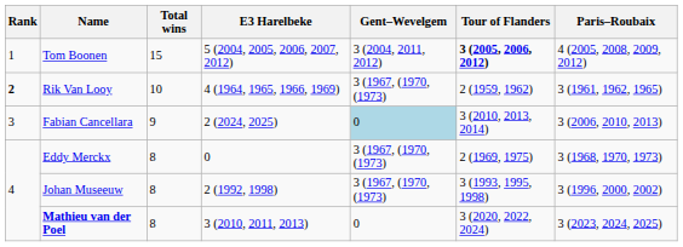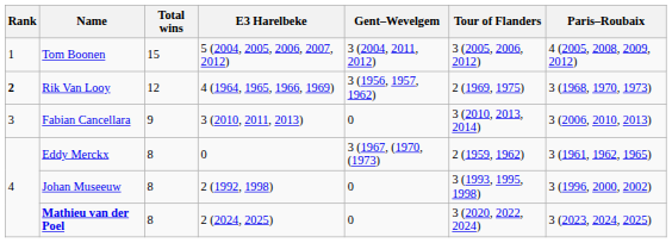 <table class="wikitable sortable">
 <tr>
 <th>Rank</th>
 <th>Name</th>
 <th>Total wins</th>
 <th>E3 Harelbeke</th>
 <th>Gent–Wevelgem</th>
 <th>Tour of Flanders</th>
 <th>Paris–Roubaix</th>
 </tr>
 <tr>
 <td>1</td>
 <td><a href='#'>Tom Boonen</a></td>
 <td>15</td>
 <td>5 (<a href='#'>2004</a>, <a href='#'>2005</a>, <a href='#'>2006</a>, <a href='#'>2007</a>, <a href='#'>2012</a>)</td>
 <td>3 (<a href='#'>2004</a>, <a href='#'>2011</a>, <a href='#'>2012</a>)</td>
-<td><strong>3 (<a href='#'>2005</a>, <a href='#'>2006</a>, <a href='#'>2012</a>)</strong></td>
+<td>3 (<a href='#'>2005</a>, <a href='#'>2006</a>, <a href='#'>2012</a>)</td>
 <td>4 (<a href='#'>2005</a>, <a href='#'>2008</a>, <a href='#'>2009</a>, <a href='#'>2012</a>)</td>
 </tr>
 <tr>
 <td><strong>2</strong></td>
 <td><a href='#'>Rik Van Looy</a></td>
-<td>10</td>
+<td>12</td>
 <td>4 (<a href='#'>1964</a>, <a href='#'>1965</a>, <a href='#'>1966</a>, <a href='#'>1969</a>)</td>
-<td>3 (<a href='#'>1967</a>, (<a href='#'>1970</a>, (<a href='#'>1973</a>)</td>
-<td>2 (<a href='#'>1959</a>, <a href='#'>1962</a>)</td>
-<td>3 (<a href='#'>1961</a>, <a href='#'>1962</a>, <a href='#'>1965</a>)</td>
+<td>3 (<a href='#'>1956</a>, <a href='#'>1957</a>, <a href='#'>1962</a>)</td>
+<td>2 (<a href='#'>1969</a>, <a href='#'>1975</a>)</td>
+<td>3 (<a href='#'>1968</a>, <a href='#'>1970</a>, <a href='#'>1973</a>)</td>
 </tr>
 <tr>
 <td>3</td>
 <td><a href='#'>Fabian Cancellara</a></td>
 <td>9</td>
-<td>2 (<a href='#'>2024</a>, <a href='#'>2025</a>)</td>
-<td style="background: lightblue;">0</td>
+<td>3 (<a href='#'>2010</a>, <a href='#'>2011</a>, <a href='#'>2013</a>)</td>
+<td>0</td>
 <td>3 (<a href='#'>2010</a>, <a href='#'>2013</a>, <a href='#'>2014</a>)</td>
 <td>3 (<a href='#'>2006</a>, <a href='#'>2010</a>, <a href='#'>2013</a>)</td>
 </tr>
 <tr>
 <td rowspan=3>4</td>
 <td><a href='#'>Eddy Merckx</a></td>
 <td>8</td>
 <td>0</td>
 <td>3 (<a href='#'>1967</a>, (<a href='#'>1970</a>, (<a href='#'>1973</a>)</td>
-<td>2 (<a href='#'>1969</a>, <a href='#'>1975</a>)</td>
-<td>3 (<a href='#'>1968</a>, <a href='#'>1970</a>, <a href='#'>1973</a>)</td>
+<td>2 (<a href='#'>1959</a>, <a href='#'>1962</a>)</td>
+<td>3 (<a href='#'>1961</a>, <a href='#'>1962</a>, <a href='#'>1965</a>)</td>
 </tr>
 <tr>
 <td><a href='#'>Johan Museeuw</a></td>
 <td>8</td>
 <td>2 (<a href='#'>1992</a>, <a href='#'>1998</a>)</td>
-<td>3 (<a href='#'>1967</a>, (<a href='#'>1970</a>, (<a href='#'>1973</a>)</td>
+<td>0</td>
 <td>3 (<a href='#'>1993</a>, <a href='#'>1995</a>, <a href='#'>1998</a>)</td>
 <td>3 (<a href='#'>1996</a>, <a href='#'>2000</a>, <a href='#'>2002</a>)</td>
 </tr>
 <tr>
 <td><strong><a href='#'>Mathieu van der Poel</a></strong></td>
 <td>8</td>
-<td>3 (<a href='#'>2010</a>, <a href='#'>2011</a>, <a href='#'>2013</a>)</td>
+<td>2 (<a href='#'>2024</a>, <a href='#'>2025</a>)</td>
 <td>0</td>
 <td>3 (<a href='#'>2020</a>, <a href='#'>2022</a>, <a href='#'>2024</a>)</td>
 <td>3 (<a href='#'>2023</a>, <a href='#'>2024</a>, <a href='#'>2025</a>)</td>
 </tr>
 </table>
